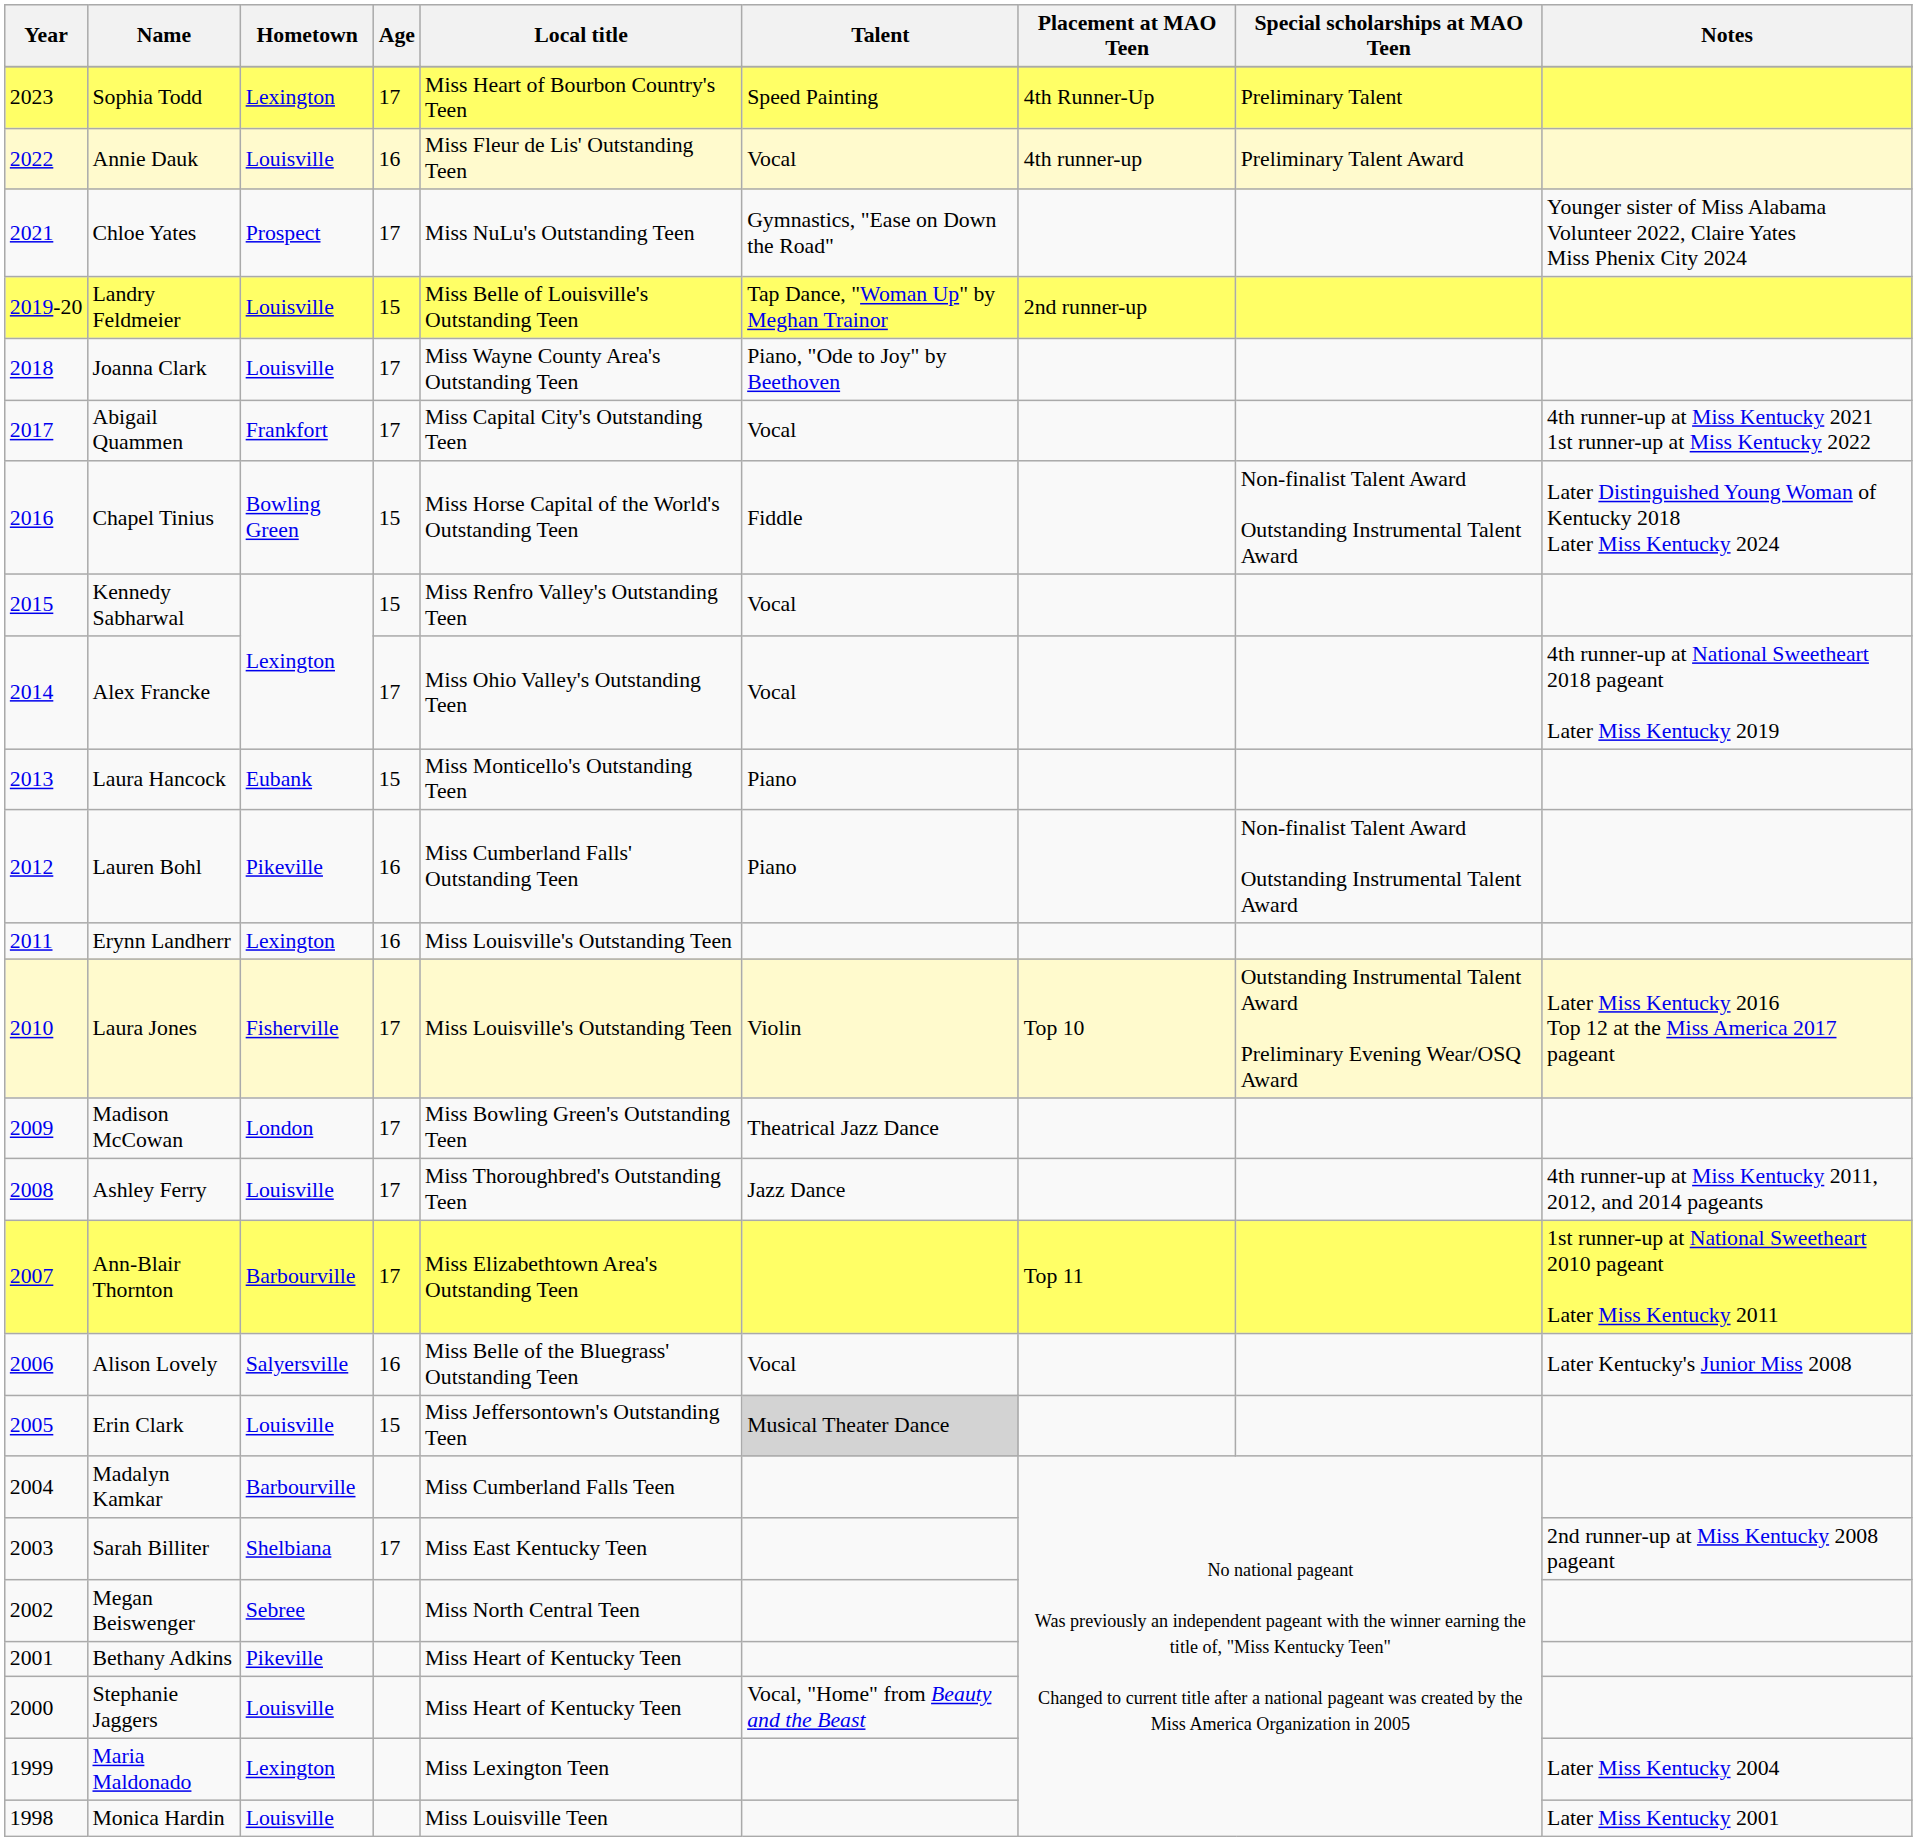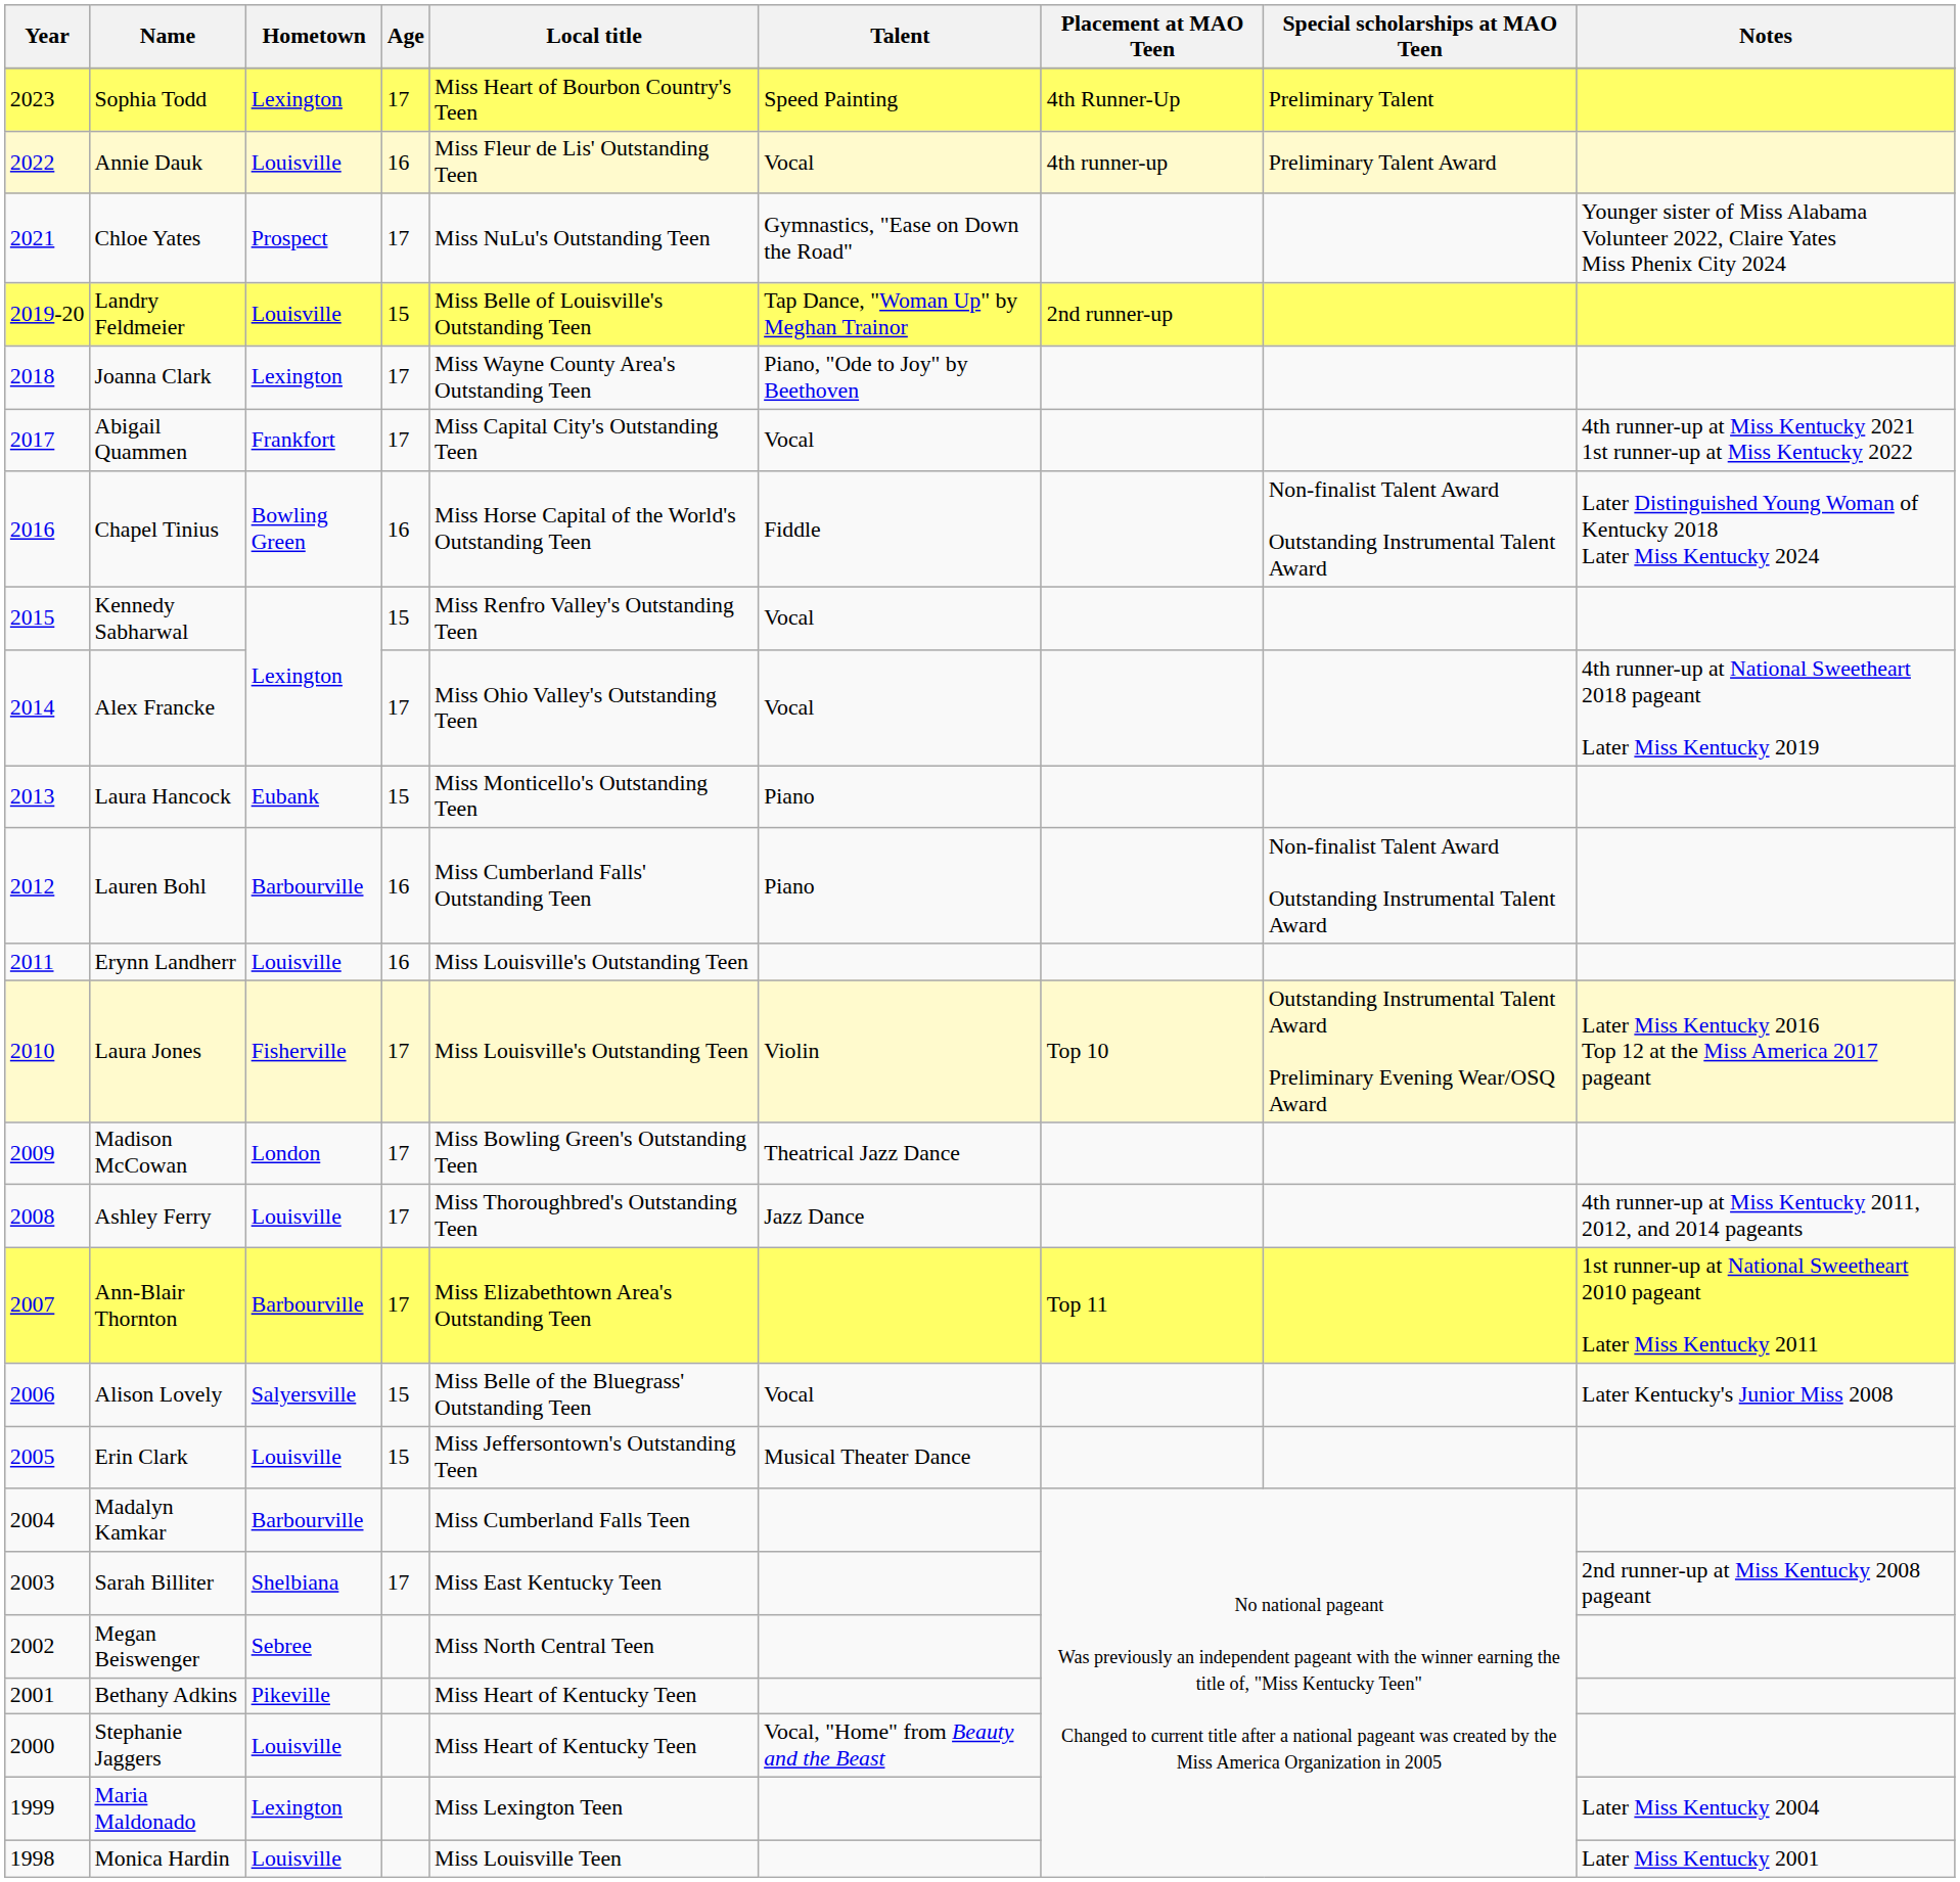 <table class="wikitable sortable"style="width:100%; font-size:90%;">
 <tr bgcolor="#efefef">
 <th>Year</th>
 <th>Name</th>
 <th>Hometown</th>
 <th>Age</th>
 <th>Local title</th>
 <th>Talent</th>
 <th>Placement at MAO Teen</th>
 <th>Special scholarships at MAO Teen</th>
 <th>Notes</th>
 </tr>
 <tr>
 </tr>
 <tr style="background-color:#FFFF66;">
 <td>2023</td>
 <td>Sophia Todd</td>
 <td><a href='#'>Lexington</a></td>
 <td>17</td>
 <td>Miss Heart of Bourbon Country's Teen</td>
 <td>Speed Painting</td>
 <td>4th Runner-Up</td>
 <td>Preliminary Talent</td>
 <td></td>
 </tr>
 <tr style="background-color:#FFFACD;">
 <td><a href='#'>2022</a></td>
 <td>Annie Dauk</td>
 <td><a href='#'>Louisville</a></td>
 <td>16</td>
 <td>Miss Fleur de Lis' Outstanding Teen</td>
 <td>Vocal</td>
 <td>4th runner-up</td>
 <td>Preliminary Talent Award</td>
 <td></td>
 </tr>
 <tr>
 <td><a href='#'>2021</a></td>
 <td>Chloe Yates</td>
 <td><a href='#'>Prospect</a></td>
 <td>17</td>
 <td>Miss NuLu's Outstanding Teen</td>
 <td>Gymnastics, "Ease on Down the Road"</td>
 <td></td>
 <td></td>
 <td>Younger sister of Miss Alabama Volunteer 2022, Claire Yates<br>Miss Phenix City 2024</td>
 </tr>
 <tr style="background-color:#FFFF66;">
 <td><a href='#'>2019</a>-20</td>
 <td>Landry Feldmeier</td>
 <td><a href='#'>Louisville</a></td>
 <td>15</td>
 <td>Miss Belle of Louisville's Outstanding Teen</td>
 <td>Tap Dance, "<a href='#'>Woman Up</a>" by <a href='#'>Meghan Trainor</a></td>
 <td>2nd runner-up</td>
 <td></td>
 <td></td>
 </tr>
 <tr>
 <td><a href='#'>2018</a></td>
 <td>Joanna Clark</td>
-<td><a href='#'>Louisville</a></td>
+<td><a href='#'>Lexington</a></td>
 <td>17</td>
 <td>Miss Wayne County Area's Outstanding Teen</td>
 <td>Piano, "Ode to Joy" by <a href='#'>Beethoven</a></td>
 <td></td>
 <td></td>
 <td></td>
 </tr>
 <tr>
 <td><a href='#'>2017</a></td>
 <td>Abigail Quammen</td>
 <td><a href='#'>Frankfort</a></td>
 <td>17</td>
 <td>Miss Capital City's Outstanding Teen</td>
 <td>Vocal</td>
 <td></td>
 <td></td>
 <td>4th runner-up at <a href='#'>Miss Kentucky</a> 2021<br>1st runner-up at <a href='#'>Miss Kentucky</a> 2022</td>
 </tr>
 <tr>
 <td><a href='#'>2016</a></td>
 <td>Chapel Tinius</td>
 <td><a href='#'>Bowling Green</a></td>
-<td>15</td>
+<td>16</td>
 <td>Miss Horse Capital of the World's Outstanding Teen</td>
 <td>Fiddle</td>
 <td></td>
 <td>Non-finalist Talent Award<br><br>Outstanding Instrumental Talent Award</td>
 <td>Later <a href='#'>Distinguished Young Woman</a> of Kentucky 2018<br>Later <a href='#'>Miss Kentucky</a> 2024</td>
 </tr>
 <tr>
 <td><a href='#'>2015</a></td>
 <td>Kennedy Sabharwal</td>
 <td rowspan="2"><a href='#'>Lexington</a></td>
 <td>15</td>
 <td>Miss Renfro Valley's Outstanding Teen</td>
 <td>Vocal</td>
 <td></td>
 <td></td>
 <td></td>
 </tr>
 <tr>
 <td><a href='#'>2014</a></td>
 <td>Alex Francke</td>
 <td>17</td>
 <td>Miss Ohio Valley's Outstanding Teen</td>
 <td>Vocal</td>
 <td></td>
 <td></td>
 <td>4th runner-up at <a href='#'>National Sweetheart</a> 2018 pageant<br><br>Later <a href='#'>Miss Kentucky</a> 2019</td>
 </tr>
 <tr>
 <td><a href='#'>2013</a></td>
 <td>Laura Hancock</td>
 <td><a href='#'>Eubank</a></td>
 <td>15</td>
 <td>Miss Monticello's Outstanding Teen</td>
 <td>Piano</td>
 <td></td>
 <td></td>
 <td></td>
 </tr>
 <tr>
 <td><a href='#'>2012</a></td>
 <td>Lauren Bohl</td>
-<td><a href='#'>Pikeville</a></td>
+<td><a href='#'>Barbourville</a></td>
 <td>16</td>
 <td>Miss Cumberland Falls' Outstanding Teen</td>
 <td>Piano</td>
 <td></td>
 <td>Non-finalist Talent Award<br><br>Outstanding Instrumental Talent Award</td>
 <td></td>
 </tr>
 <tr>
 <td><a href='#'>2011</a></td>
 <td>Erynn Landherr</td>
-<td><a href='#'>Lexington</a></td>
+<td><a href='#'>Louisville</a></td>
 <td>16</td>
 <td>Miss Louisville's  Outstanding Teen</td>
 <td></td>
 <td></td>
 <td></td>
 <td></td>
 </tr>
 <tr style="background-color:#FFFACD;">
 <td><a href='#'>2010</a></td>
 <td>Laura Jones</td>
 <td><a href='#'>Fisherville</a></td>
 <td>17</td>
 <td>Miss Louisville's Outstanding Teen</td>
 <td>Violin</td>
 <td>Top 10</td>
 <td>Outstanding Instrumental Talent Award<br><br>Preliminary Evening Wear/OSQ Award</td>
 <td>Later <a href='#'>Miss Kentucky</a> 2016<br> Top 12 at the <a href='#'>Miss America 2017</a> pageant</td>
 </tr>
 <tr>
 <td><a href='#'>2009</a></td>
 <td>Madison McCowan</td>
 <td><a href='#'>London</a></td>
 <td>17</td>
 <td>Miss Bowling Green's Outstanding Teen</td>
 <td>Theatrical Jazz Dance</td>
 <td></td>
 <td></td>
 <td></td>
 </tr>
 <tr>
 <td><a href='#'>2008</a></td>
 <td>Ashley Ferry</td>
 <td><a href='#'>Louisville</a></td>
 <td>17</td>
 <td>Miss Thoroughbred's Outstanding Teen</td>
 <td>Jazz Dance</td>
 <td></td>
 <td></td>
 <td>4th runner-up at <a href='#'>Miss Kentucky</a> 2011, 2012, and 2014 pageants</td>
 </tr>
 <tr style="background-color:#FFFF66;">
 <td><a href='#'>2007</a></td>
 <td>Ann-Blair Thornton</td>
 <td><a href='#'>Barbourville</a></td>
 <td>17</td>
 <td>Miss Elizabethtown Area's Outstanding Teen</td>
 <td></td>
 <td>Top 11</td>
 <td></td>
 <td>1st runner-up at <a href='#'>National Sweetheart</a> 2010 pageant<br><br>Later <a href='#'>Miss Kentucky</a> 2011</td>
 </tr>
 <tr>
 <td><a href='#'>2006</a></td>
 <td>Alison Lovely</td>
 <td><a href='#'>Salyersville</a></td>
-<td>16</td>
+<td>15</td>
 <td>Miss Belle of the Bluegrass' Outstanding Teen</td>
 <td>Vocal</td>
 <td></td>
 <td></td>
 <td>Later Kentucky's <a href='#'>Junior Miss</a> 2008</td>
 </tr>
 <tr>
 <td><a href='#'>2005</a></td>
 <td>Erin Clark</td>
 <td><a href='#'>Louisville</a></td>
 <td>15</td>
 <td>Miss Jeffersontown's Outstanding Teen</td>
-<td style="background: lightgrey;">Musical Theater Dance</td>
+<td>Musical Theater Dance</td>
 <td></td>
 <td></td>
 <td></td>
 </tr>
 <tr>
 <td>2004</td>
 <td>Madalyn Kamkar</td>
 <td><a href='#'>Barbourville</a></td>
 <td></td>
 <td>Miss Cumberland Falls Teen</td>
 <td></td>
 <td colspan="2" rowspan="7" style="text-align:center;"><small>No national pageant<br><br>Was previously an independent pageant with the winner earning the title of, "Miss Kentucky Teen"<br><br>Changed to current title after a national pageant was created by the Miss America Organization in 2005</small></td>
 <td></td>
 </tr>
 <tr>
 <td>2003</td>
 <td>Sarah Billiter</td>
 <td><a href='#'>Shelbiana</a></td>
 <td>17</td>
 <td>Miss East Kentucky Teen</td>
 <td></td>
 <td>2nd runner-up at <a href='#'>Miss Kentucky</a> 2008 pageant</td>
 </tr>
 <tr>
 <td>2002</td>
 <td>Megan Beiswenger</td>
 <td><a href='#'>Sebree</a></td>
 <td></td>
 <td>Miss North Central Teen</td>
 <td></td>
 <td></td>
 </tr>
 <tr>
 <td>2001</td>
 <td>Bethany Adkins</td>
 <td><a href='#'>Pikeville</a></td>
 <td></td>
 <td>Miss Heart of Kentucky Teen</td>
 <td></td>
 <td></td>
 </tr>
 <tr>
 <td>2000</td>
 <td>Stephanie Jaggers</td>
 <td><a href='#'>Louisville</a></td>
 <td></td>
 <td>Miss Heart of Kentucky Teen</td>
 <td>Vocal, "Home" from <em><a href='#'>Beauty and the Beast</a></em></td>
 <td></td>
 </tr>
 <tr>
 <td>1999</td>
 <td><a href='#'>Maria Maldonado</a></td>
 <td><a href='#'>Lexington</a></td>
 <td></td>
 <td>Miss Lexington Teen</td>
 <td></td>
 <td>Later <a href='#'>Miss Kentucky</a> 2004</td>
 </tr>
 <tr>
 <td>1998</td>
 <td>Monica Hardin</td>
 <td><a href='#'>Louisville</a></td>
 <td></td>
 <td>Miss Louisville Teen</td>
 <td></td>
 <td>Later <a href='#'>Miss Kentucky</a> 2001</td>
 </tr>
 </table>
